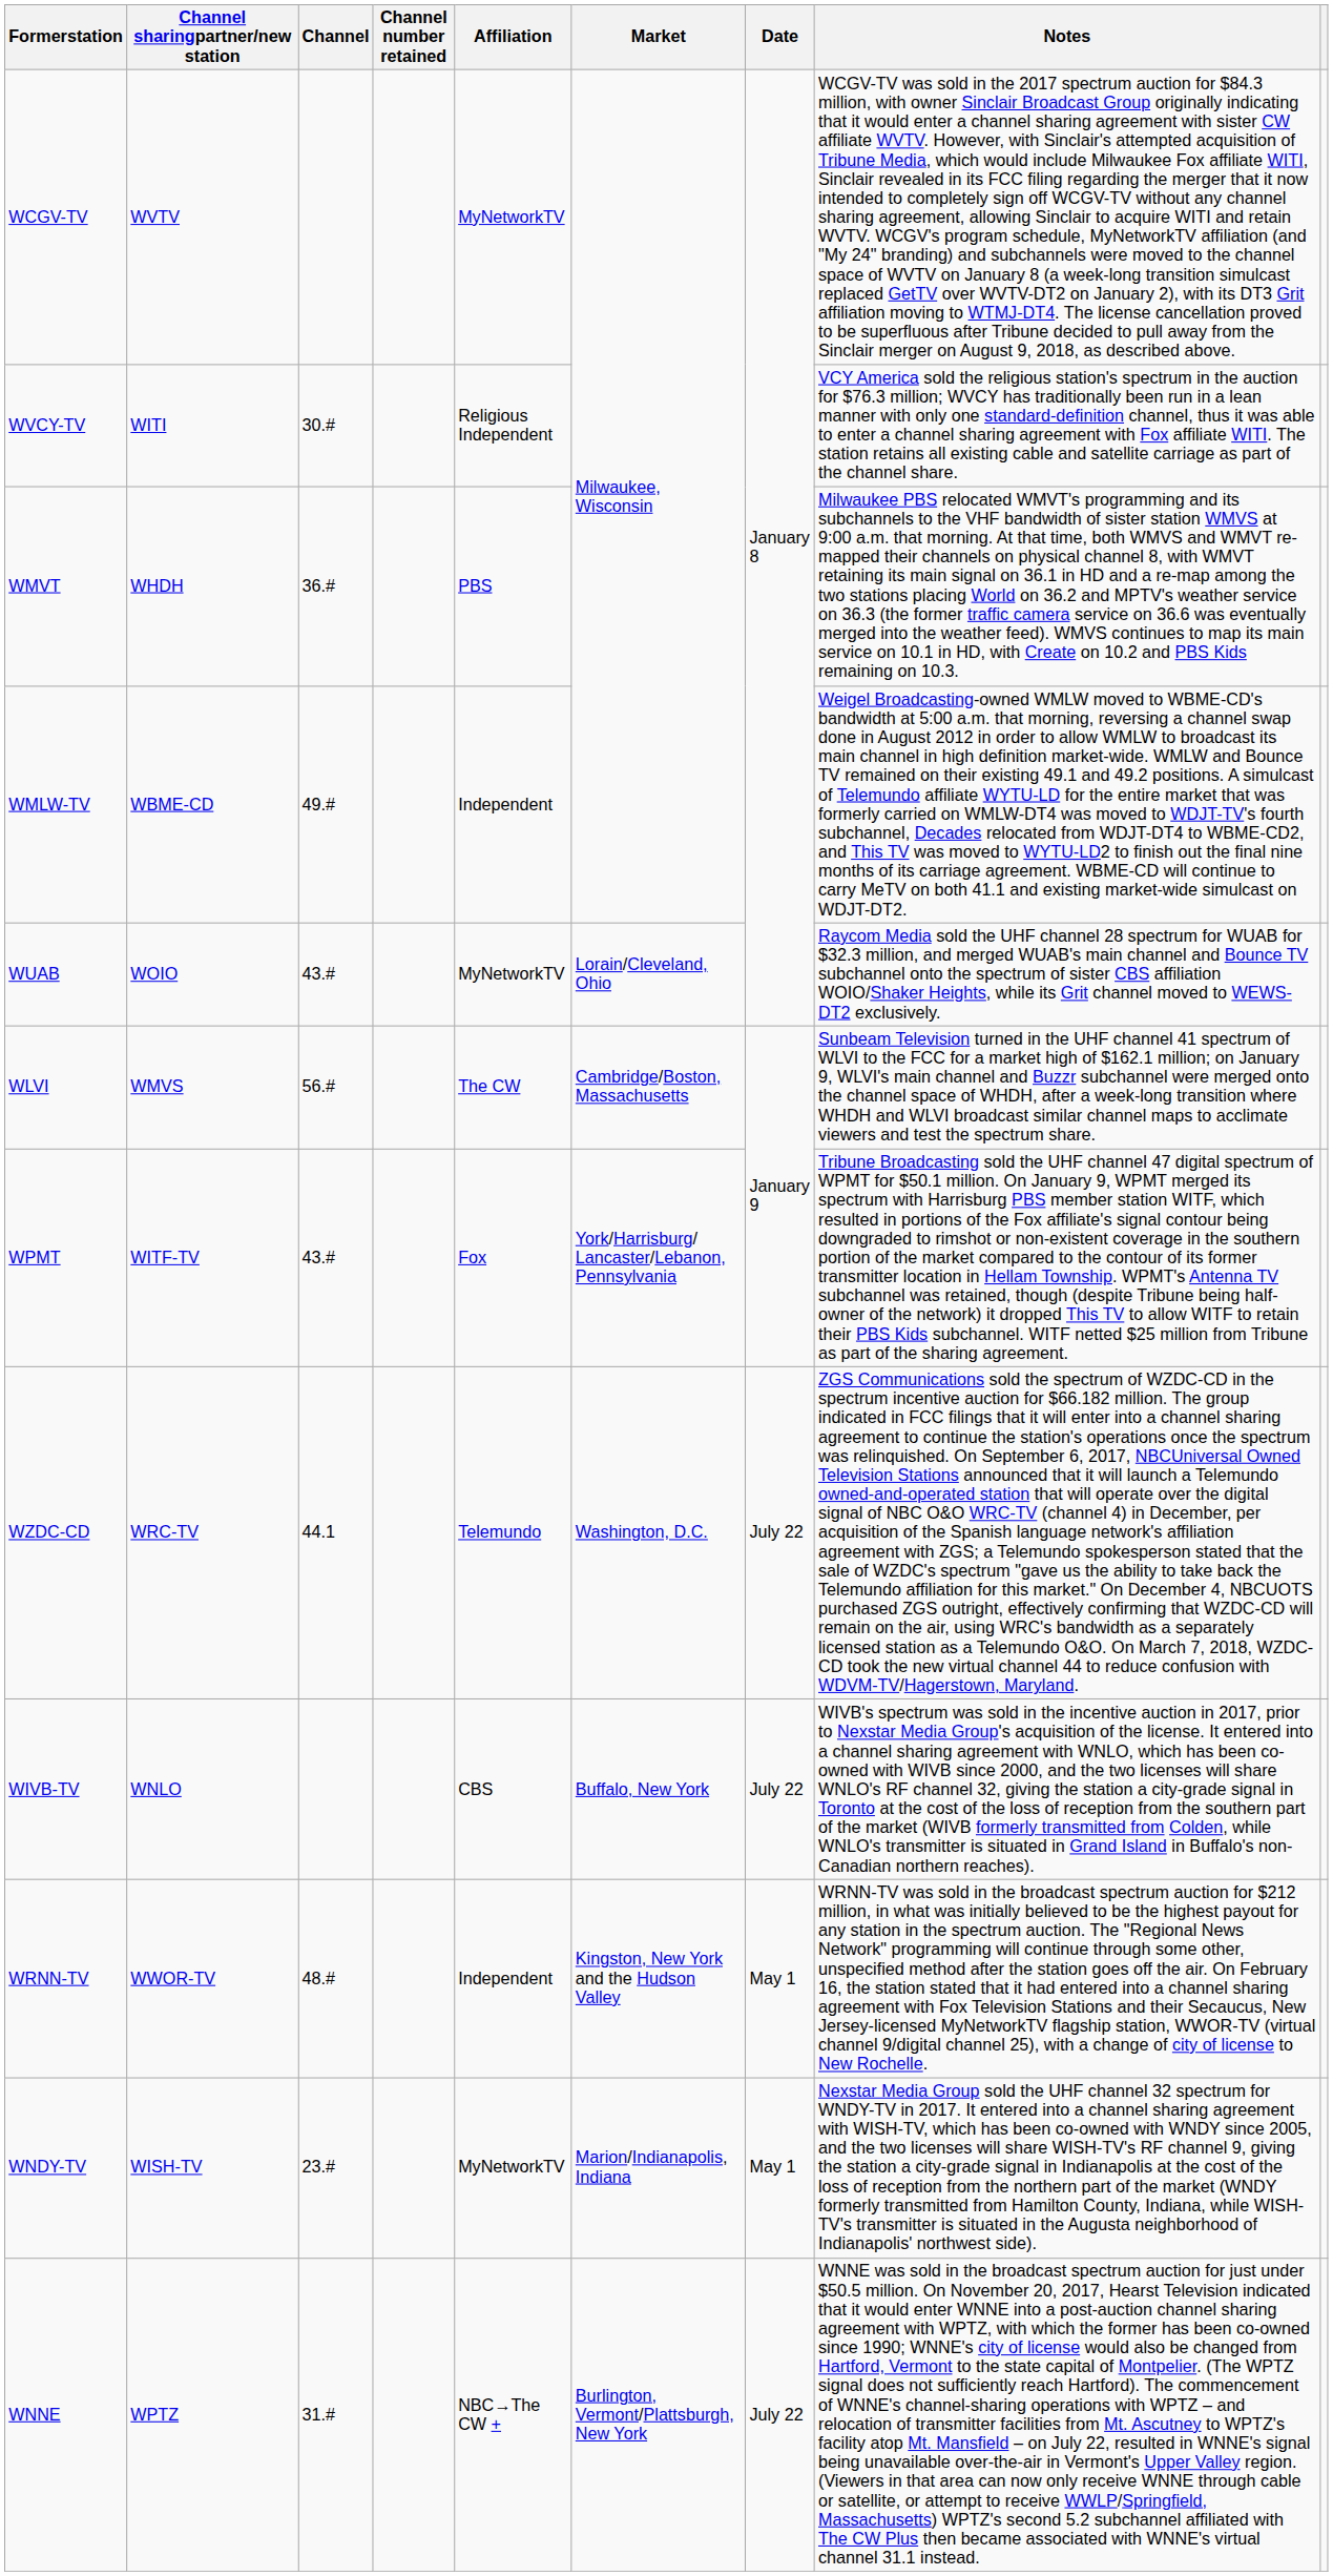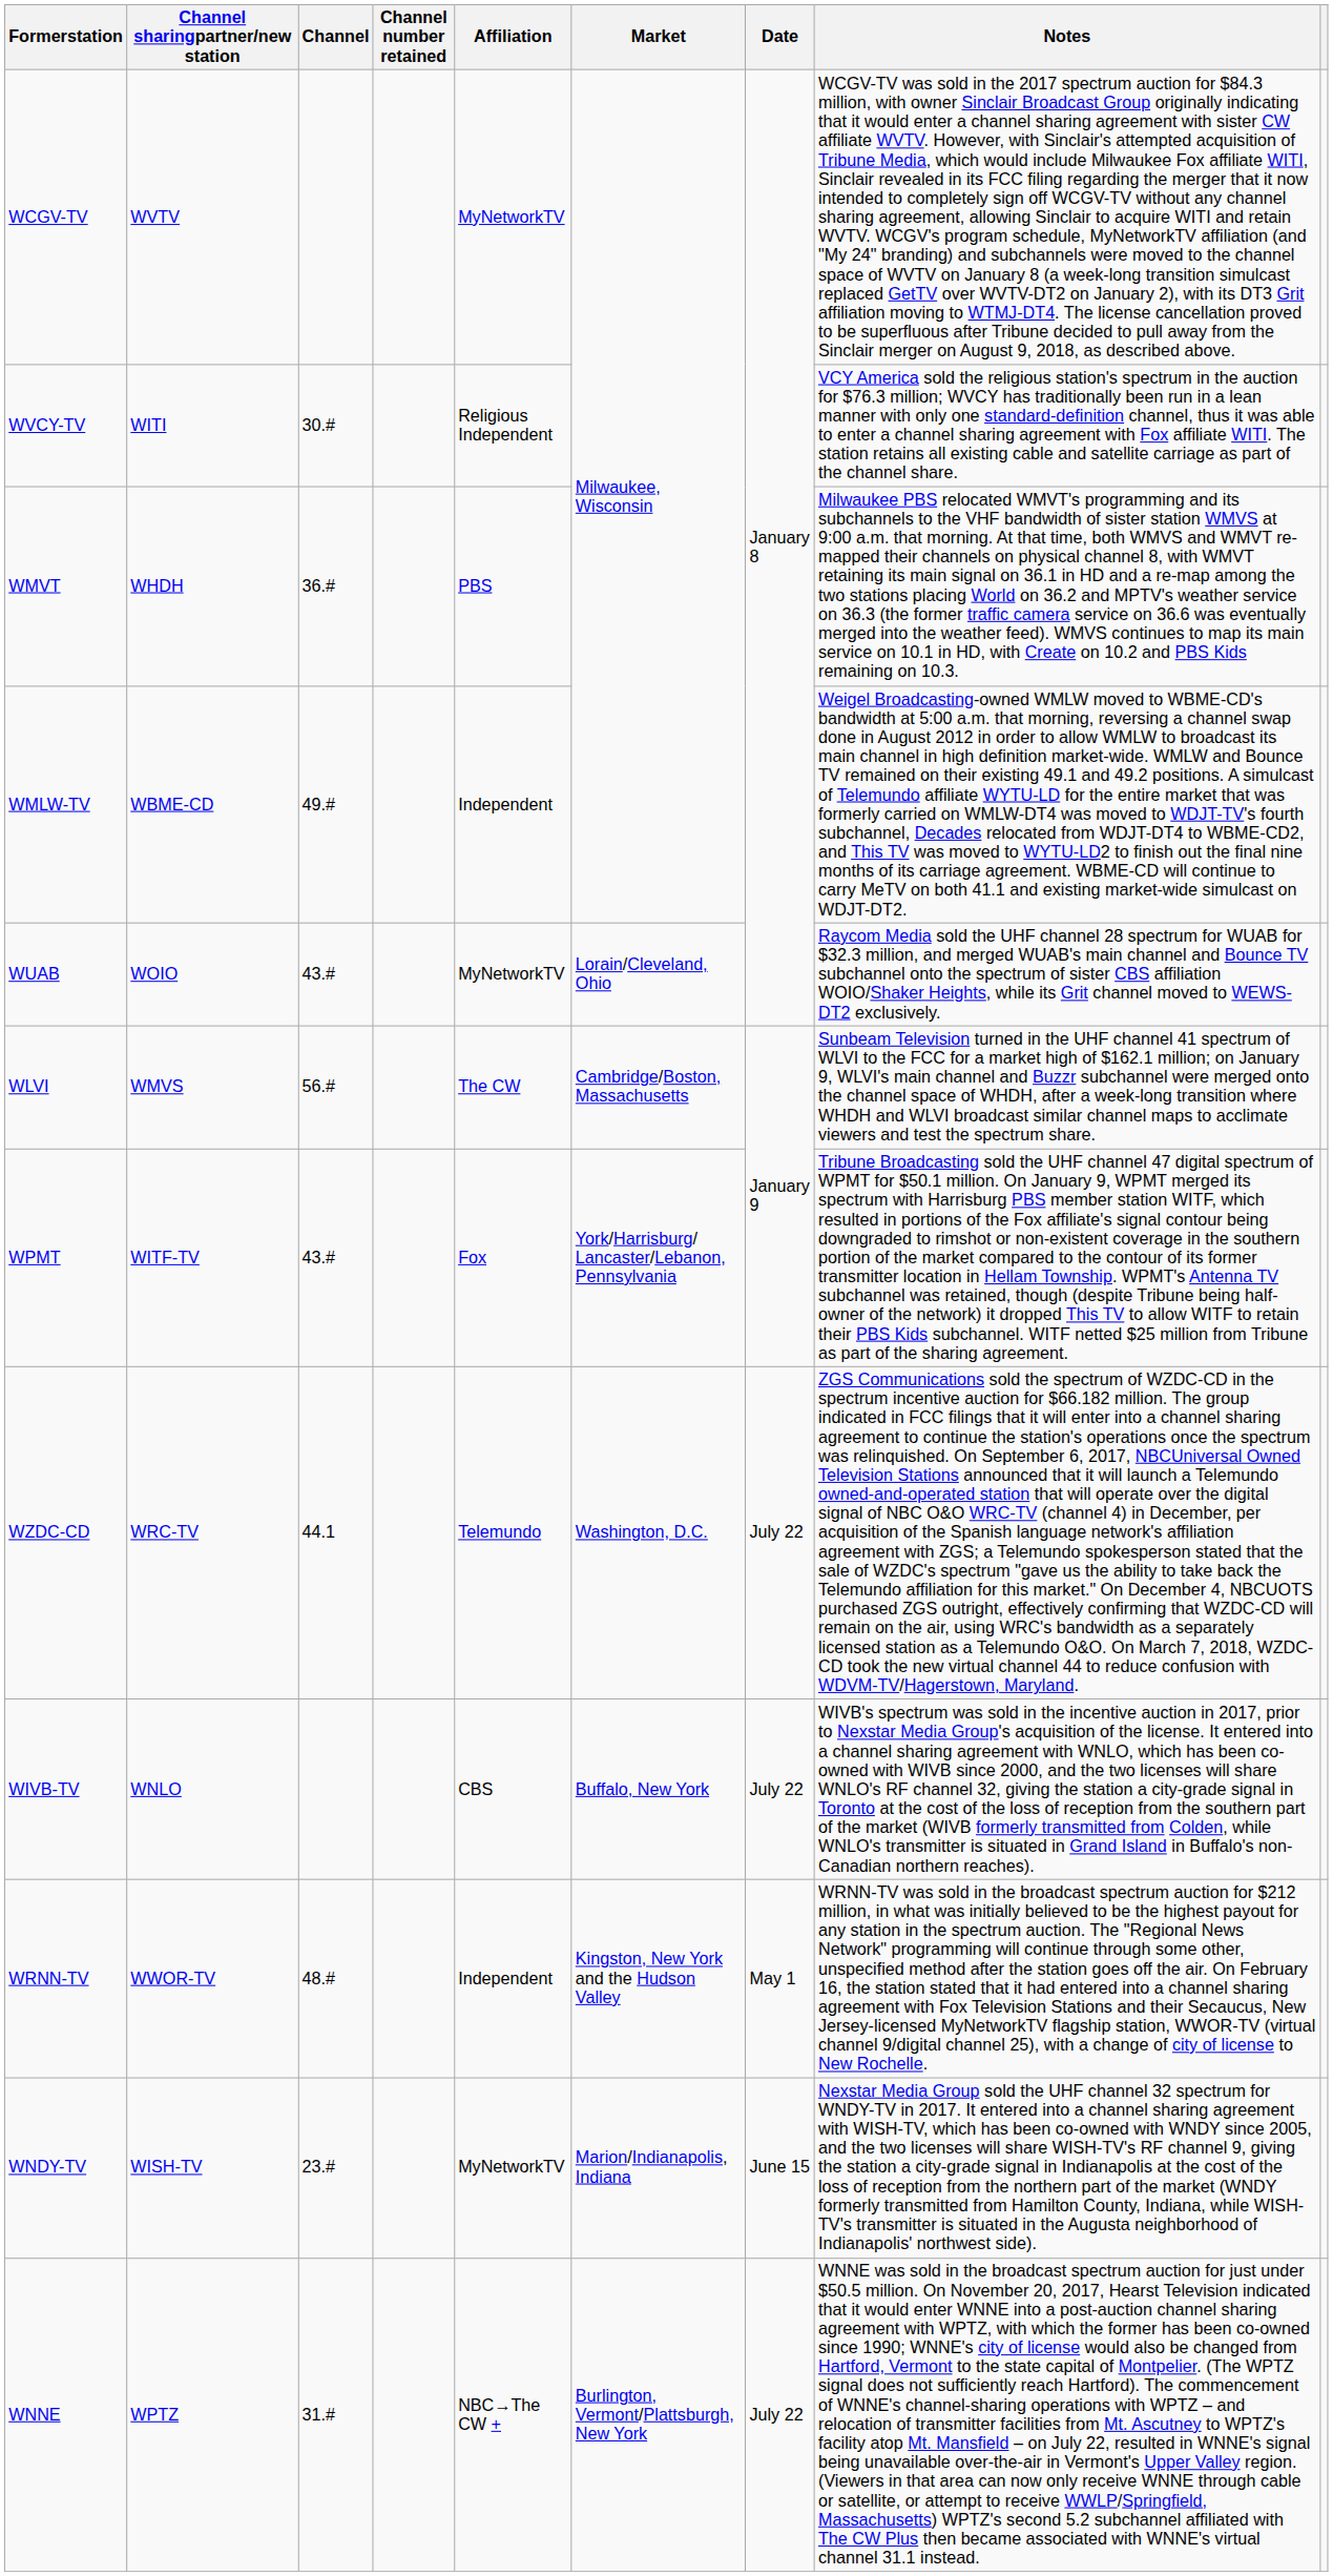 <table class="wikitable">
 <tr>
 <th>Formerstation</th>
 <th><a href='#'>Channel sharing</a>partner/new station</th>
 <th>Channel</th>
 <th>Channel number retained</th>
 <th>Affiliation</th>
 <th>Market</th>
 <th>Date</th>
 <th>Notes</th>
 <th></th>
 </tr>
 <tr>
 <td><a href='#'>WCGV-TV</a></td>
 <td><a href='#'>WVTV</a></td>
 <td 24.#></td>
 <td></td>
 <td><a href='#'>MyNetworkTV</a></td>
 <td rowspan="4"><a href='#'>Milwaukee, Wisconsin</a></td>
 <td rowspan="5">January 8</td>
 <td>WCGV-TV was sold in the 2017 spectrum auction for $84.3 million, with owner <a href='#'>Sinclair Broadcast Group</a> originally indicating that it would enter a channel sharing agreement with sister <a href='#'>CW</a> affiliate <a href='#'>WVTV</a>. However, with Sinclair's attempted acquisition of <a href='#'>Tribune Media</a>, which would include Milwaukee Fox affiliate <a href='#'>WITI</a>, Sinclair revealed in its FCC filing regarding the merger that it now intended to completely sign off WCGV-TV without any channel sharing agreement, allowing Sinclair to acquire WITI and retain WVTV. WCGV's program schedule, MyNetworkTV affiliation (and "My 24" branding) and subchannels were moved to the channel space of WVTV on January 8 (a week-long transition simulcast replaced <a href='#'>GetTV</a> over WVTV-DT2 on January 2), with its DT3 <a href='#'>Grit</a> affiliation moving to <a href='#'>WTMJ-DT4</a>. The license cancellation proved to be superfluous after Tribune decided to pull away from the Sinclair merger on August 9, 2018, as described above.</td>
 <td></td>
 </tr>
 <tr>
 <td><a href='#'>WVCY-TV</a></td>
 <td><a href='#'>WITI</a></td>
 <td>30.#</td>
 <td></td>
 <td>Religious Independent</td>
 <td><a href='#'>VCY America</a> sold the religious station's spectrum in the auction for $76.3 million; WVCY has traditionally been run in a lean manner with only one <a href='#'>standard-definition</a> channel, thus it was able to enter a channel sharing agreement with <a href='#'>Fox</a> affiliate <a href='#'>WITI</a>. The station retains all existing cable and satellite carriage as part of the channel share.</td>
 <td></td>
 </tr>
 <tr>
 <td><a href='#'>WMVT</a></td>
 <td><a href='#'>WHDH</a></td>
 <td>36.#</td>
 <td></td>
 <td><a href='#'>PBS</a></td>
 <td><a href='#'>Milwaukee PBS</a> relocated WMVT's programming and its subchannels to the VHF bandwidth of sister station <a href='#'>WMVS</a> at 9:00 a.m. that morning. At that time, both WMVS and WMVT re-mapped their channels on physical channel 8, with WMVT retaining its main signal on 36.1 in HD and a re-map among the two stations placing <a href='#'>World</a> on 36.2 and MPTV's weather service on 36.3 (the former <a href='#'>traffic camera</a> service on 36.6 was eventually merged into the weather feed). WMVS continues to map its main service on 10.1 in HD, with <a href='#'>Create</a> on 10.2 and <a href='#'>PBS Kids</a> remaining on 10.3.</td>
 <td></td>
 </tr>
 <tr>
 <td><a href='#'>WMLW-TV</a></td>
 <td><a href='#'>WBME-CD</a></td>
 <td>49.#</td>
 <td></td>
 <td>Independent</td>
 <td><a href='#'>Weigel Broadcasting</a>-owned WMLW moved to WBME-CD's bandwidth at 5:00 a.m. that morning, reversing a channel swap done in August 2012 in order to allow WMLW to broadcast its main channel in high definition market-wide. WMLW and Bounce TV remained on their existing 49.1 and 49.2 positions. A simulcast of <a href='#'>Telemundo</a> affiliate <a href='#'>WYTU-LD</a> for the entire market that was formerly carried on WMLW-DT4 was moved to <a href='#'>WDJT-TV</a>'s fourth subchannel, <a href='#'>Decades</a> relocated from WDJT-DT4 to WBME-CD2, and <a href='#'>This TV</a> was moved to <a href='#'>WYTU-LD</a>2 to finish out the final nine months of its carriage agreement. WBME-CD will continue to carry MeTV on both 41.1 and existing market-wide simulcast on WDJT-DT2.</td>
 <td></td>
 </tr>
 <tr>
 <td><a href='#'>WUAB</a></td>
 <td><a href='#'>WOIO</a></td>
 <td>43.#</td>
 <td></td>
 <td>MyNetworkTV</td>
 <td><a href='#'>Lorain</a>/<a href='#'>Cleveland, Ohio</a></td>
 <td><a href='#'>Raycom Media</a> sold the UHF channel 28 spectrum for WUAB for $32.3 million, and merged WUAB's main channel and <a href='#'>Bounce TV</a> subchannel onto the spectrum of sister <a href='#'>CBS</a> affiliation WOIO/<a href='#'>Shaker Heights</a>, while its <a href='#'>Grit</a> channel moved to <a href='#'>WEWS-DT2</a> exclusively.</td>
 <td></td>
 </tr>
 <tr>
 <td><a href='#'>WLVI</a></td>
 <td><a href='#'>WMVS</a></td>
 <td>56.#</td>
 <td></td>
 <td><a href='#'>The CW</a></td>
 <td><a href='#'>Cambridge</a>/<a href='#'>Boston, Massachusetts</a></td>
 <td rowspan="2">January 9</td>
 <td><a href='#'>Sunbeam Television</a> turned in the UHF channel 41 spectrum of WLVI to the FCC for a market high of $162.1 million; on January 9, WLVI's main channel and <a href='#'>Buzzr</a> subchannel were merged onto the channel space of WHDH, after a week-long transition where WHDH and WLVI broadcast similar channel maps to acclimate viewers and test the spectrum share.</td>
 <td></td>
 </tr>
 <tr>
 <td><a href='#'>WPMT</a></td>
 <td><a href='#'>WITF-TV</a></td>
 <td>43.#</td>
 <td></td>
 <td><a href='#'>Fox</a></td>
 <td><a href='#'>York</a>/<a href='#'>Harrisburg</a>/<br><a href='#'>Lancaster</a>/<a href='#'>Lebanon, Pennsylvania</a></td>
 <td><a href='#'>Tribune Broadcasting</a> sold the UHF channel 47 digital spectrum of WPMT for $50.1 million. On January 9, WPMT merged its spectrum with Harrisburg <a href='#'>PBS</a> member station WITF, which resulted in portions of the Fox affiliate's signal contour being downgraded to rimshot or non-existent coverage in the southern portion of the market compared to the contour of its former transmitter location in <a href='#'>Hellam Township</a>. WPMT's <a href='#'>Antenna TV</a> subchannel was retained, though (despite Tribune being half-owner of the network) it dropped <a href='#'>This TV</a> to allow WITF to retain their <a href='#'>PBS Kids</a> subchannel. WITF netted $25 million from Tribune as part of the sharing agreement.</td>
 <td></td>
 </tr>
 <tr>
 <td><a href='#'>WZDC-CD</a></td>
 <td><a href='#'>WRC-TV</a></td>
 <td 25.1>44.1</td>
 <td></td>
 <td><a href='#'>Telemundo</a></td>
 <td><a href='#'>Washington, D.C.</a></td>
 <td>July 22</td>
 <td><a href='#'>ZGS Communications</a> sold the spectrum of WZDC-CD in the spectrum incentive auction for $66.182 million. The group indicated in FCC filings that it will enter into a channel sharing agreement to continue the station's operations once the spectrum was relinquished. On September 6, 2017, <a href='#'>NBCUniversal Owned Television Stations</a> announced that it will launch a Telemundo <a href='#'>owned-and-operated station</a> that will operate over the digital signal of NBC O&O <a href='#'>WRC-TV</a> (channel 4) in December, per acquisition of the Spanish language network's affiliation agreement with ZGS; a Telemundo spokesperson stated that the sale of WZDC's spectrum "gave us the ability to take back the Telemundo affiliation for this market." On December 4, NBCUOTS purchased ZGS outright, effectively confirming that WZDC-CD will remain on the air, using WRC's bandwidth as a separately licensed station as a Telemundo O&O.  On March 7, 2018, WZDC-CD took the new virtual channel 44 to reduce confusion with <a href='#'>WDVM-TV</a>/<a href='#'>Hagerstown, Maryland</a>.</td>
 <td></td>
 </tr>
 <tr>
 <td><a href='#'>WIVB-TV</a></td>
 <td><a href='#'>WNLO</a></td>
 <td 4.1></td>
 <td></td>
 <td>CBS</td>
 <td><a href='#'>Buffalo, New York</a></td>
 <td>July 22</td>
 <td>WIVB's spectrum was sold in the incentive auction in 2017, prior to <a href='#'>Nexstar Media Group</a>'s acquisition of the license. It entered into a channel sharing agreement with WNLO, which has been co-owned with WIVB since 2000, and the two licenses will share WNLO's RF channel 32, giving the station a city-grade signal in <a href='#'>Toronto</a> at the cost of the loss of reception from the southern part of the market (WIVB <a href='#'>formerly transmitted from</a> <a href='#'>Colden</a>, while WNLO's transmitter is situated in <a href='#'>Grand Island</a> in Buffalo's non-Canadian northern reaches).</td>
 <td></td>
 </tr>
 <tr>
 <td><a href='#'>WRNN-TV</a></td>
 <td><a href='#'>WWOR-TV</a></td>
 <td>48.#</td>
 <td></td>
 <td>Independent</td>
 <td><a href='#'>Kingston, New York</a> and the <a href='#'>Hudson Valley</a><br></td>
 <td>May 1</td>
 <td>WRNN-TV was sold in the broadcast spectrum auction for $212 million, in what was initially believed to be the highest payout for any station in the spectrum auction. The "Regional News Network" programming will continue through some other, unspecified method after the station goes off the air. On February 16, the station stated that it had entered into a channel sharing agreement with Fox Television Stations and their Secaucus, New Jersey-licensed MyNetworkTV flagship station, WWOR-TV (virtual channel 9/digital channel 25), with a change of <a href='#'>city of license</a> to <a href='#'>New Rochelle</a>.</td>
 <td></td>
 </tr>
 <tr>
 <td><a href='#'>WNDY-TV</a></td>
 <td><a href='#'>WISH-TV</a></td>
 <td>23.#</td>
 <td></td>
 <td>MyNetworkTV</td>
 <td><a href='#'>Marion</a>/<a href='#'>Indianapolis</a>, <a href='#'>Indiana</a></td>
-<td>May 1</td>
+<td>June 15</td>
 <td><a href='#'>Nexstar Media Group</a> sold the UHF channel 32 spectrum for WNDY-TV in 2017. It entered into a channel sharing agreement with WISH-TV, which has been co-owned with WNDY since 2005, and the two licenses will share WISH-TV's RF channel 9, giving the station a city-grade signal in Indianapolis at the cost of the loss of reception from the northern part of the market (WNDY formerly transmitted from Hamilton County, Indiana, while WISH-TV's transmitter is situated in the Augusta neighborhood of Indianapolis' northwest side).</td>
 <td></td>
 </tr>
 <tr>
 <td><a href='#'>WNNE</a></td>
 <td><a href='#'>WPTZ</a></td>
 <td>31.#</td>
 <td></td>
 <td>NBC→The CW <a href='#'>+</a></td>
 <td><a href='#'>Burlington, Vermont</a>/<a href='#'>Plattsburgh, New York</a><br></td>
 <td>July 22</td>
 <td>WNNE was sold in the broadcast spectrum auction for just under $50.5 million. On November 20, 2017, Hearst Television indicated that it would enter WNNE into a post-auction channel sharing agreement with WPTZ, with which the former has been co-owned since 1990; WNNE's <a href='#'>city of license</a> would also be changed from <a href='#'>Hartford, Vermont</a> to the state capital of <a href='#'>Montpelier</a>. (The WPTZ signal does not sufficiently reach Hartford). The commencement of WNNE's channel-sharing operations with WPTZ – and relocation of transmitter facilities from <a href='#'>Mt. Ascutney</a> to WPTZ's facility atop <a href='#'>Mt. Mansfield</a> – on July 22, resulted in WNNE's signal being unavailable over-the-air in Vermont's <a href='#'>Upper Valley</a> region. (Viewers in that area can now only receive WNNE through cable or satellite, or attempt to receive <a href='#'>WWLP</a>/<a href='#'>Springfield, Massachusetts</a>) WPTZ's second 5.2 subchannel affiliated with <a href='#'>The CW Plus</a> then became associated with WNNE's virtual channel 31.1 instead.</td>
 <td></td>
 </tr>
 </table>
